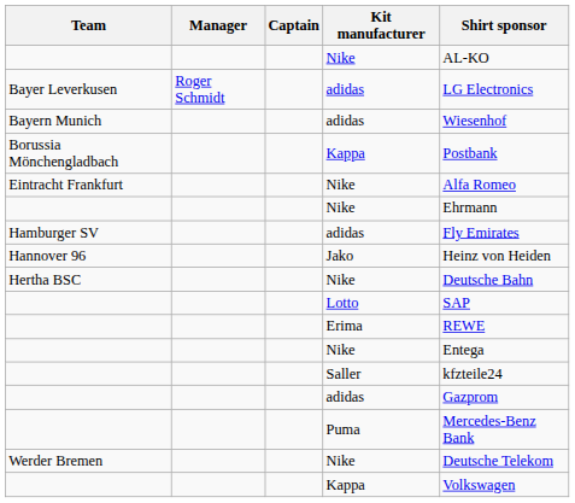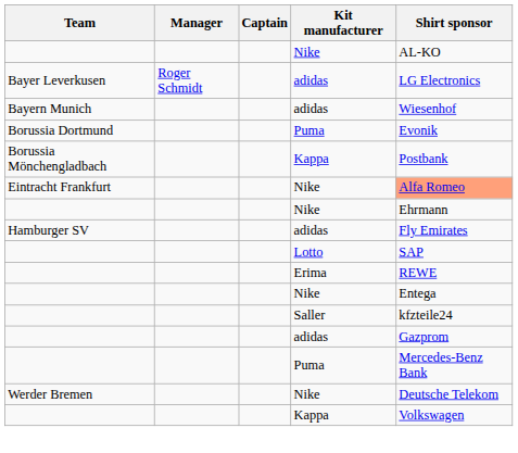 <table class="wikitable sortable">
 <tr>
 <th>Team</th>
 <th>Manager</th>
 <th>Captain</th>
 <th>Kit manufacturer</th>
 <th>Shirt sponsor</th>
 </tr>
 <tr>
 <td></td>
 <td> </td>
 <td> </td>
 <td><a href='#'>Nike</a></td>
 <td>AL-KO</td>
 </tr>
 <tr>
 <td>Bayer Leverkusen</td>
 <td> <a href='#'>Roger Schmidt</a></td>
 <td> </td>
 <td><a href='#'>adidas</a></td>
 <td><a href='#'>LG Electronics</a></td>
 </tr>
 <tr>
 <td>Bayern Munich</td>
 <td> </td>
 <td> </td>
 <td>adidas</td>
 <td><a href='#'>Wiesenhof</a></td>
 </tr>
 <tr>
+<td>Borussia Dortmund</td>
+<td> </td>
+<td> </td>
+<td><a href='#'>Puma</a></td>
+<td><a href='#'>Evonik</a></td>
+</tr>
+<tr>
 <td>Borussia Mönchengladbach</td>
 <td> </td>
 <td> </td>
 <td><a href='#'>Kappa</a></td>
 <td><a href='#'>Postbank</a></td>
 </tr>
 <tr>
 <td>Eintracht Frankfurt</td>
 <td> </td>
 <td> </td>
 <td>Nike</td>
-<td><a href='#'>Alfa Romeo</a></td>
+<td style="background: lightsalmon;"><a href='#'>Alfa Romeo</a></td>
 </tr>
 <tr>
 <td></td>
 <td> </td>
 <td> </td>
 <td>Nike</td>
 <td>Ehrmann</td>
 </tr>
 <tr>
 <td>Hamburger SV</td>
 <td> </td>
 <td> </td>
 <td>adidas</td>
 <td><a href='#'>Fly Emirates</a></td>
-</tr>
-<tr>
-<td>Hannover 96</td>
-<td> </td>
-<td> </td>
-<td>Jako</td>
-<td>Heinz von Heiden</td>
-</tr>
-<tr>
-<td>Hertha BSC</td>
-<td> </td>
-<td> </td>
-<td>Nike</td>
-<td><a href='#'>Deutsche Bahn</a></td>
 </tr>
 <tr>
 <td></td>
 <td> </td>
 <td> </td>
 <td><a href='#'>Lotto</a></td>
 <td><a href='#'>SAP</a></td>
 </tr>
 <tr>
 <td></td>
 <td> </td>
 <td> </td>
 <td>Erima</td>
 <td><a href='#'>REWE</a></td>
 </tr>
 <tr>
 <td></td>
 <td> </td>
 <td> </td>
 <td>Nike</td>
 <td>Entega</td>
 </tr>
 <tr>
 <td></td>
 <td> </td>
 <td> </td>
 <td>Saller</td>
 <td>kfzteile24</td>
 </tr>
 <tr>
 <td></td>
 <td> </td>
 <td> </td>
 <td>adidas</td>
 <td><a href='#'>Gazprom</a></td>
 </tr>
 <tr>
 <td></td>
 <td> </td>
 <td> </td>
 <td>Puma</td>
 <td><a href='#'>Mercedes-Benz Bank</a></td>
 </tr>
 <tr>
 <td>Werder Bremen</td>
 <td> </td>
 <td> </td>
 <td>Nike</td>
 <td><a href='#'>Deutsche Telekom</a></td>
 </tr>
 <tr>
 <td></td>
 <td> </td>
 <td> </td>
 <td>Kappa</td>
 <td><a href='#'>Volkswagen</a></td>
 </tr>
 </table>
